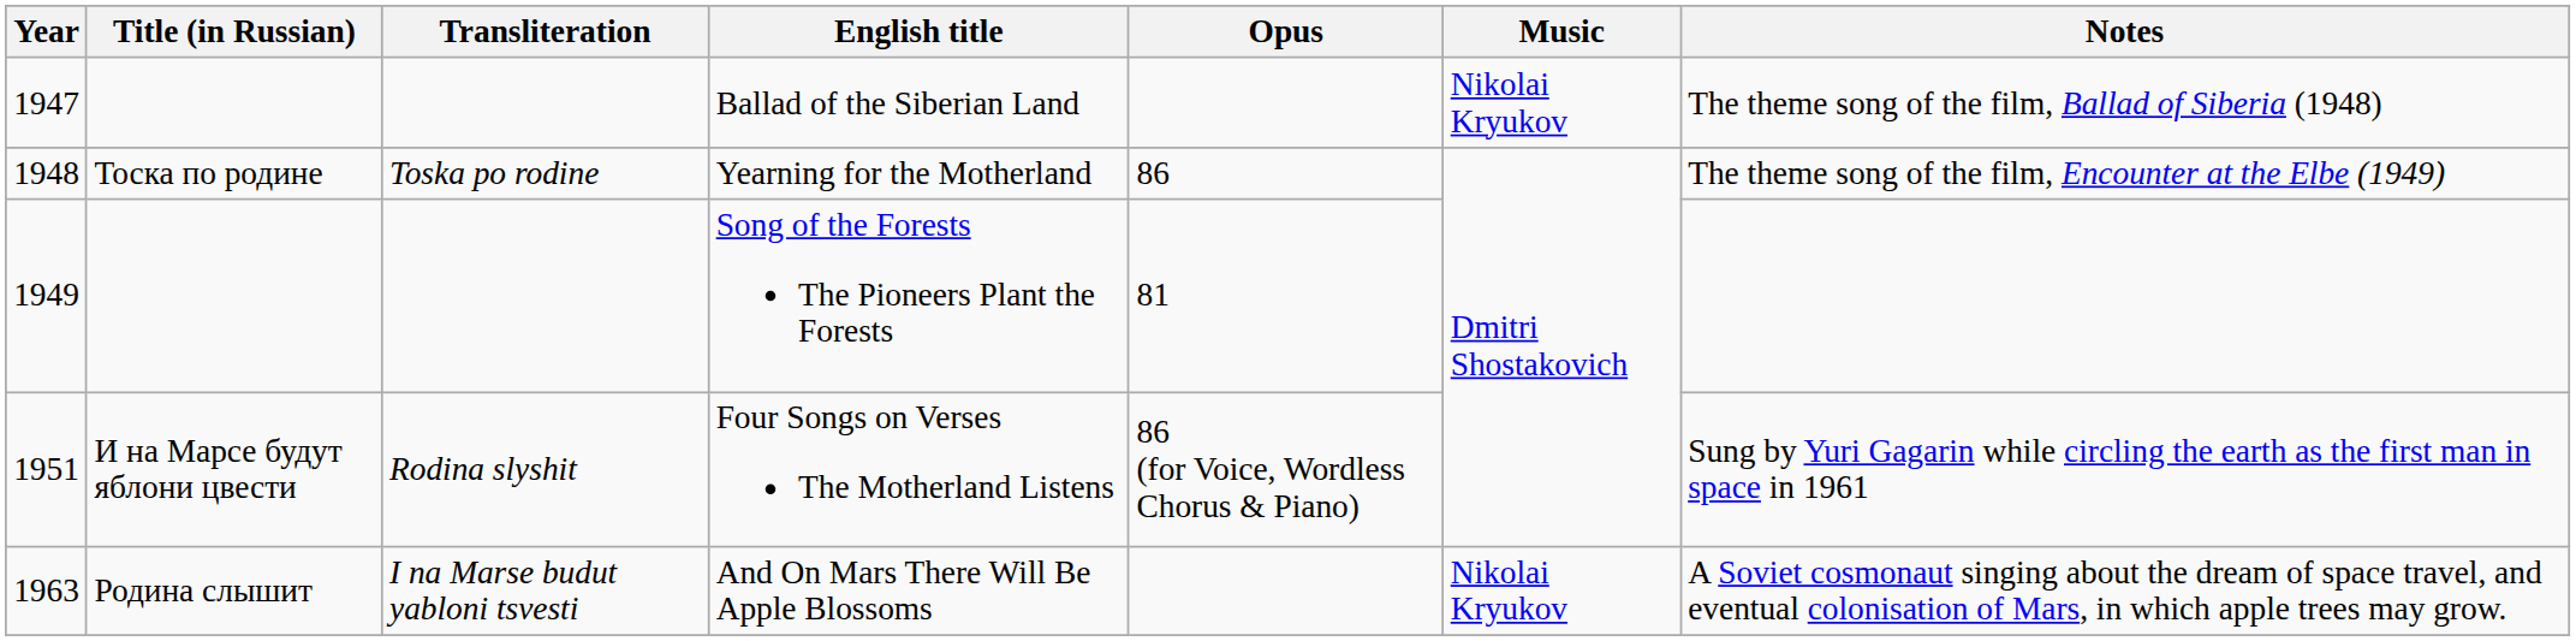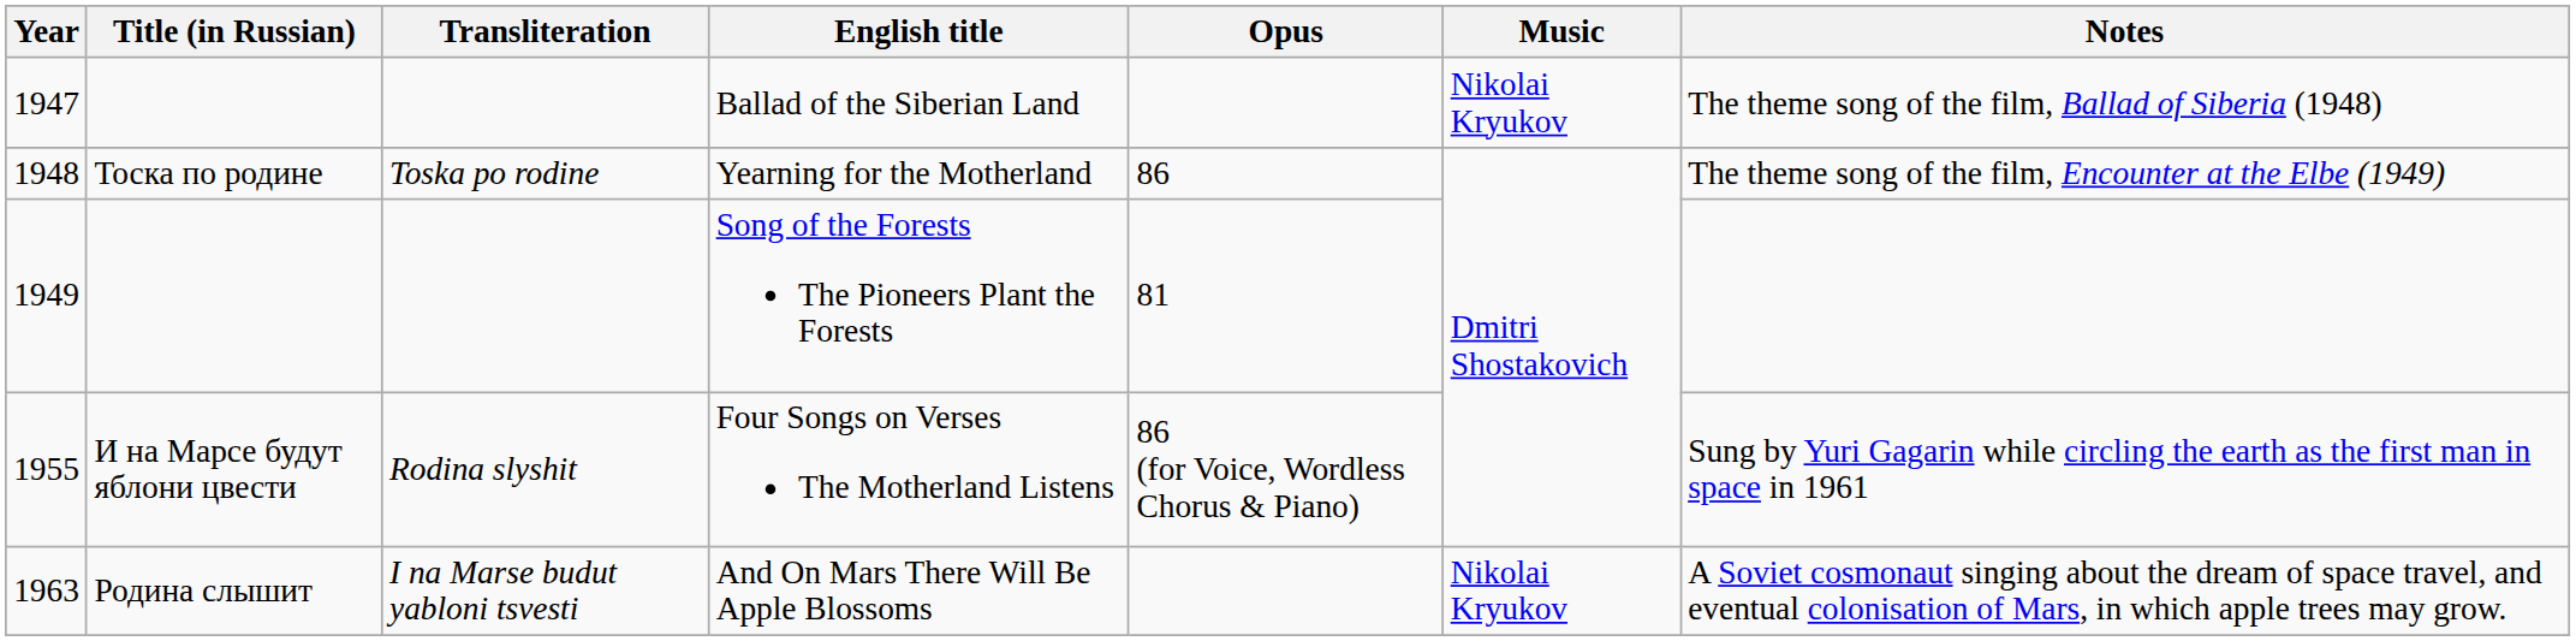 <table class="wikitable">
 <tr>
 <th>Year</th>
 <th>Title (in Russian)</th>
 <th>Transliteration</th>
 <th>English title</th>
 <th>Opus</th>
 <th>Music</th>
 <th>Notes</th>
 </tr>
 <tr>
 <td>1947</td>
 <td></td>
 <td></td>
 <td>Ballad of the Siberian Land</td>
 <td></td>
 <td><a href='#'>Nikolai Kryukov</a></td>
 <td>The theme song of the film, <em><a href='#'>Ballad of Siberia</a></em> (1948)</td>
 </tr>
 <tr>
 <td>1948</td>
 <td>Тоска по родине</td>
 <td><em>Toska po rodine</em></td>
 <td>Yearning for the Motherland</td>
 <td>86</td>
 <td rowspan="3"><a href='#'>Dmitri Shostakovich</a></td>
 <td>The theme song of the film, <em><a href='#'>Encounter at the Elbe</a> (1949)</em></td>
 </tr>
 <tr>
 <td>1949</td>
 <td></td>
 <td></td>
 <td><a href='#'>Song of the Forests</a><br><ul><li>The Pioneers Plant the Forests</li></ul></td>
 <td>81</td>
 <td></td>
 </tr>
 <tr>
-<td>1951</td>
+<td>1955</td>
 <td>И на Марсе будут яблони цвести</td>
 <td><em>Rodina slyshit</em></td>
 <td>Four Songs on Verses<br><ul><li>The Motherland Listens</li></ul></td>
 <td>86<br>(for Voice, Wordless Chorus & Piano)</td>
 <td>Sung by <a href='#'>Yuri Gagarin</a> while <a href='#'>circling the earth as the first man in space</a> in 1961</td>
 </tr>
 <tr>
 <td>1963</td>
 <td>Родина слышит</td>
 <td><em>I na Marse budut yabloni tsvesti</em></td>
 <td>And On Mars There Will Be Apple Blossoms</td>
 <td></td>
 <td><a href='#'>Nikolai Kryukov</a></td>
 <td>A <a href='#'>Soviet cosmonaut</a> singing about the dream of space travel, and eventual <a href='#'>colonisation of Mars</a>, in which apple trees may grow.</td>
 </tr>
 </table>
